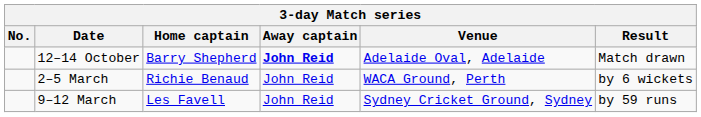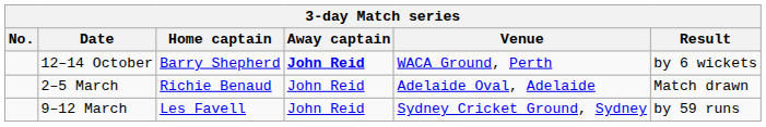 <table class="wikitable">
 <tr>
 <th colspan="9">3-day Match series</th>
 </tr>
 <tr>
 <th>No.</th>
 <th>Date</th>
 <th>Home captain</th>
 <th>Away captain</th>
 <th>Venue</th>
 <th>Result</th>
 </tr>
 <tr>
 <td></td>
 <td>12–14 October</td>
 <td> <a href='#'>Barry Shepherd</a></td>
 <td><strong><a href='#'>John Reid</a></strong></td>
-<td><a href='#'>Adelaide Oval</a>, <a href='#'>Adelaide</a></td>
-<td>Match drawn</td>
+<td><a href='#'>WACA Ground</a>, <a href='#'>Perth</a></td>
+<td> by 6 wickets</td>
 </tr>
 <tr>
 <td></td>
 <td>2–5 March</td>
 <td> <a href='#'>Richie Benaud</a></td>
 <td><a href='#'>John Reid</a></td>
-<td><a href='#'>WACA Ground</a>, <a href='#'>Perth</a></td>
-<td> by 6 wickets</td>
+<td><a href='#'>Adelaide Oval</a>, <a href='#'>Adelaide</a></td>
+<td>Match drawn</td>
 </tr>
 <tr>
 <td></td>
 <td>9–12 March</td>
 <td> <a href='#'>Les Favell</a></td>
 <td><a href='#'>John Reid</a></td>
 <td><a href='#'>Sydney Cricket Ground</a>, <a href='#'>Sydney</a></td>
 <td> by 59 runs</td>
 </tr>
 </table>
